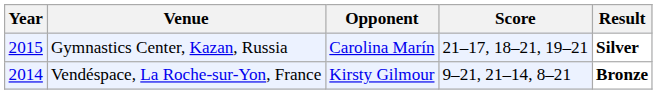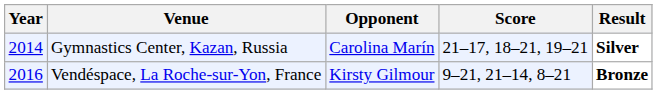 <table class="sortable wikitable" style="font-size: 90%;">
 <tr>
 <th>Year</th>
 <th>Venue</th>
 <th>Opponent</th>
 <th>Score</th>
 <th>Result</th>
 </tr>
 <tr style="background:#ECF2FF">
-<td align="center"><a href='#'>2015</a></td>
+<td align="center"><a href='#'>2014</a></td>
 <td align="left">Gymnastics Center, <a href='#'>Kazan</a>, Russia</td>
 <td align="left"> <a href='#'>Carolina Marín</a></td>
 <td align="left">21–17, 18–21, 19–21</td>
 <td style="text-align:left; background:white"> <strong>Silver</strong></td>
 </tr>
 <tr style="background:#ECF2FF">
-<td align="center"><a href='#'>2014</a></td>
+<td align="center"><a href='#'>2016</a></td>
 <td align="left">Vendéspace, <a href='#'>La Roche-sur-Yon</a>, France</td>
 <td align="left"> <a href='#'>Kirsty Gilmour</a></td>
 <td align="left">9–21, 21–14, 8–21</td>
 <td style="text-align:left; background:white"> <strong>Bronze</strong></td>
 </tr>
 </table>
